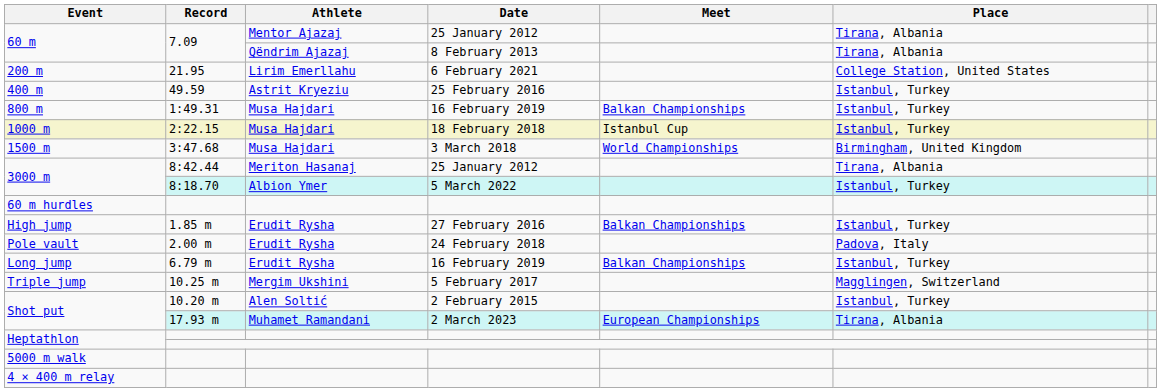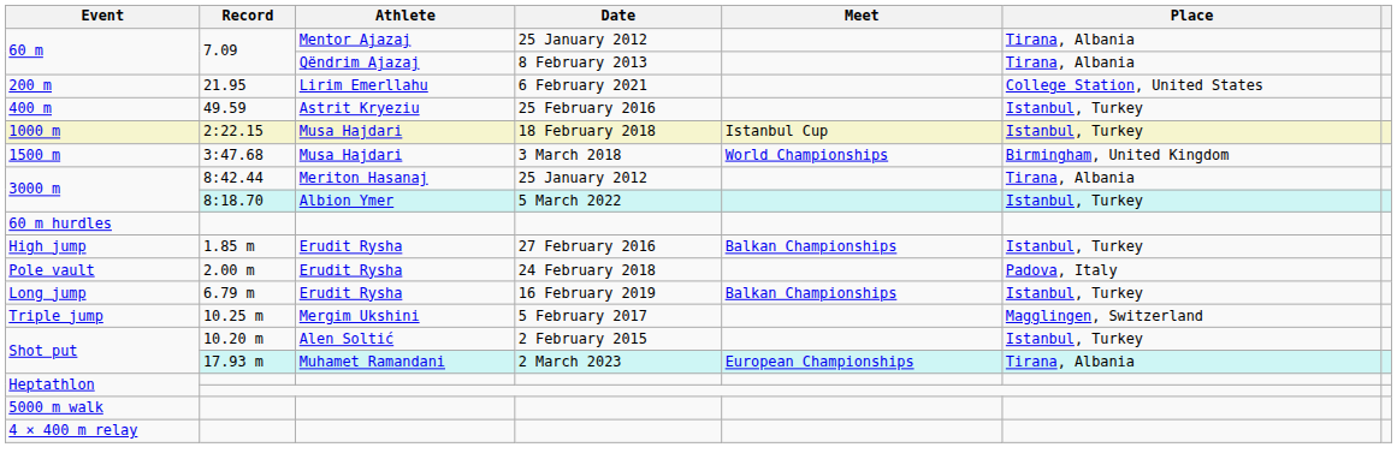 <table class="wikitable" style="font-size:95%; width: 95%;">
 <tr>
 <th>Event</th>
 <th>Record</th>
 <th>Athlete</th>
 <th>Date</th>
 <th>Meet</th>
 <th>Place</th>
 <th></th>
 </tr>
 <tr>
 <td rowspan=2><a href='#'>60 m</a></td>
 <td rowspan=2>7.09</td>
 <td><a href='#'>Mentor Ajazaj</a></td>
 <td>25 January 2012</td>
 <td></td>
 <td><a href='#'>Tirana</a>, Albania</td>
 <td></td>
 </tr>
 <tr>
 <td><a href='#'>Qëndrim Ajazaj</a></td>
 <td>8 February 2013</td>
 <td></td>
 <td><a href='#'>Tirana</a>, Albania</td>
 <td></td>
 </tr>
 <tr>
 <td><a href='#'>200 m</a></td>
 <td>21.95</td>
 <td><a href='#'>Lirim Emerllahu</a></td>
 <td>6 February 2021</td>
 <td></td>
 <td><a href='#'>College Station</a>, United States</td>
 <td></td>
 </tr>
 <tr>
 <td><a href='#'>400 m</a></td>
 <td>49.59</td>
 <td><a href='#'>Astrit Kryeziu</a></td>
 <td>25 February 2016</td>
 <td></td>
-<td><a href='#'>Istanbul</a>, Turkey</td>
-<td></td>
-</tr>
-<tr>
-<td><a href='#'>800 m</a></td>
-<td>1:49.31</td>
-<td><a href='#'>Musa Hajdari</a></td>
-<td>16 February 2019</td>
-<td><a href='#'>Balkan Championships</a></td>
 <td><a href='#'>Istanbul</a>, Turkey</td>
 <td></td>
 </tr>
 <tr style="background:#f6F5CE;">
 <td><a href='#'>1000 m</a></td>
 <td>2:22.15</td>
 <td><a href='#'>Musa Hajdari</a></td>
 <td>18 February 2018</td>
 <td>Istanbul Cup</td>
 <td><a href='#'>Istanbul</a>, Turkey</td>
 <td></td>
 </tr>
 <tr>
 <td><a href='#'>1500 m</a></td>
 <td>3:47.68</td>
 <td><a href='#'>Musa Hajdari</a></td>
 <td>3 March 2018</td>
 <td><a href='#'>World Championships</a></td>
 <td><a href='#'>Birmingham</a>, United Kingdom</td>
 <td></td>
 </tr>
 <tr>
 <td rowspan=2><a href='#'>3000 m</a></td>
 <td>8:42.44</td>
 <td><a href='#'>Meriton Hasanaj</a></td>
 <td>25 January 2012</td>
 <td></td>
 <td><a href='#'>Tirana</a>, Albania</td>
 <td></td>
 </tr>
 <tr bgcolor=#CEF6F5>
 <td>8:18.70</td>
 <td><a href='#'>Albion Ymer</a></td>
 <td>5 March 2022</td>
 <td></td>
 <td><a href='#'>Istanbul</a>, Turkey</td>
 <td></td>
 </tr>
 <tr>
 <td><a href='#'>60 m hurdles</a></td>
 <td></td>
 <td></td>
 <td></td>
 <td></td>
 <td></td>
 <td></td>
 </tr>
 <tr>
 <td><a href='#'>High jump</a></td>
 <td>1.85 m</td>
 <td><a href='#'>Erudit Rysha</a></td>
 <td>27 February 2016</td>
 <td><a href='#'>Balkan Championships</a></td>
 <td><a href='#'>Istanbul</a>, Turkey</td>
 <td></td>
 </tr>
 <tr>
 <td><a href='#'>Pole vault</a></td>
 <td>2.00 m</td>
 <td><a href='#'>Erudit Rysha</a></td>
 <td>24 February 2018</td>
 <td></td>
 <td><a href='#'>Padova</a>, Italy</td>
 <td></td>
 </tr>
 <tr>
 <td><a href='#'>Long jump</a></td>
 <td>6.79 m</td>
 <td><a href='#'>Erudit Rysha</a></td>
 <td>16 February 2019</td>
 <td><a href='#'>Balkan Championships</a></td>
 <td><a href='#'>Istanbul</a>, Turkey</td>
 <td></td>
 </tr>
 <tr>
 <td><a href='#'>Triple jump</a></td>
 <td>10.25 m</td>
 <td><a href='#'>Mergim Ukshini</a></td>
 <td>5 February 2017</td>
 <td></td>
 <td><a href='#'>Magglingen</a>, Switzerland</td>
 <td></td>
 </tr>
 <tr>
 <td rowspan=2><a href='#'>Shot put</a></td>
 <td>10.20 m</td>
 <td><a href='#'>Alen Soltić</a></td>
 <td>2 February 2015</td>
 <td></td>
 <td><a href='#'>Istanbul</a>, Turkey</td>
 <td></td>
 </tr>
 <tr bgcolor=#CEF6F5>
 <td>17.93 m</td>
 <td><a href='#'>Muhamet Ramandani</a></td>
 <td>2 March 2023</td>
 <td><a href='#'>European Championships</a></td>
 <td><a href='#'>Tirana</a>, Albania</td>
 <td></td>
 </tr>
 <tr>
 <td rowspan=2><a href='#'>Heptathlon</a></td>
 <td></td>
 <td></td>
 <td></td>
 <td></td>
 <td></td>
 <td></td>
 </tr>
 <tr>
 <td colspan=5></td>
 <td></td>
 </tr>
 <tr>
 <td><a href='#'>5000 m walk</a></td>
 <td></td>
 <td></td>
 <td></td>
 <td></td>
 <td></td>
 <td></td>
 </tr>
 <tr>
 <td><a href='#'>4 × 400 m relay</a></td>
 <td></td>
 <td></td>
 <td></td>
 <td></td>
 <td></td>
 <td></td>
 </tr>
 </table>
